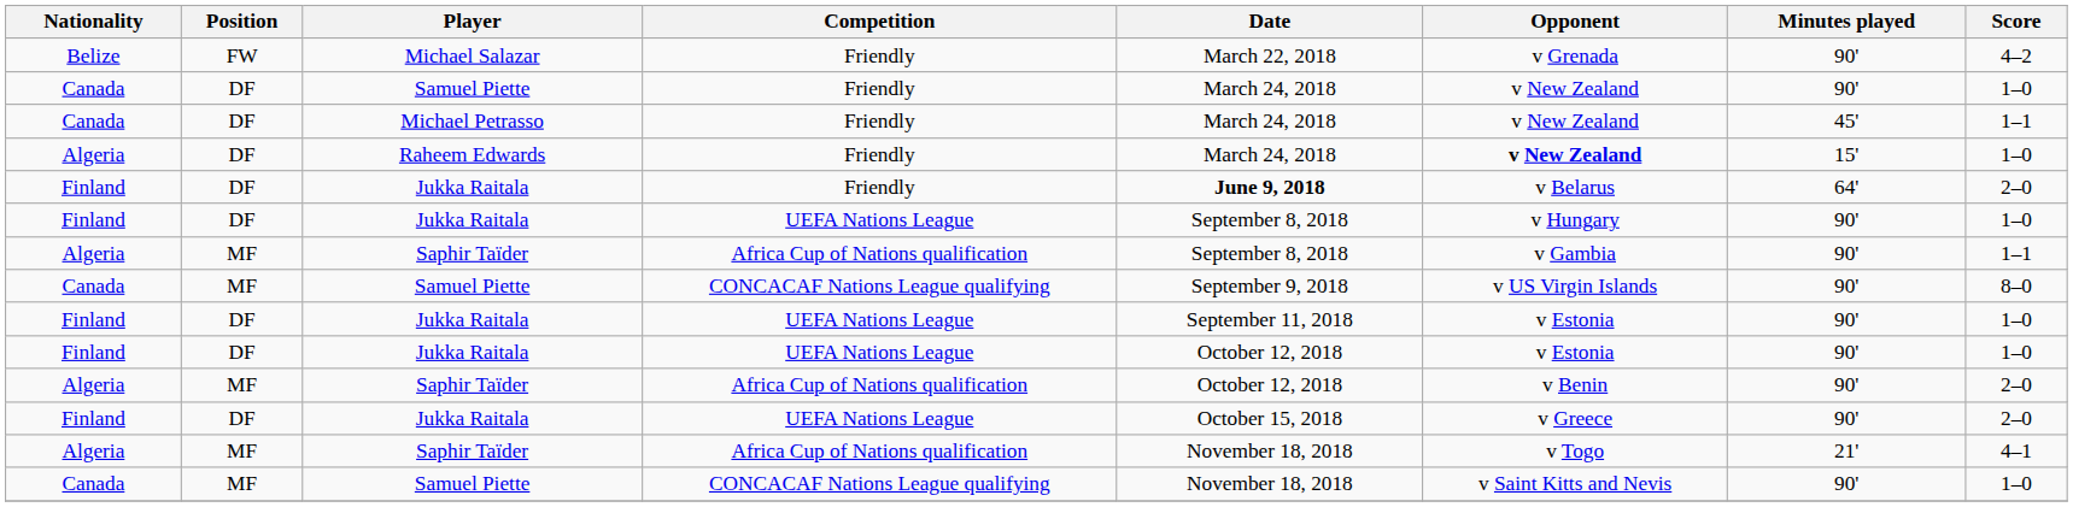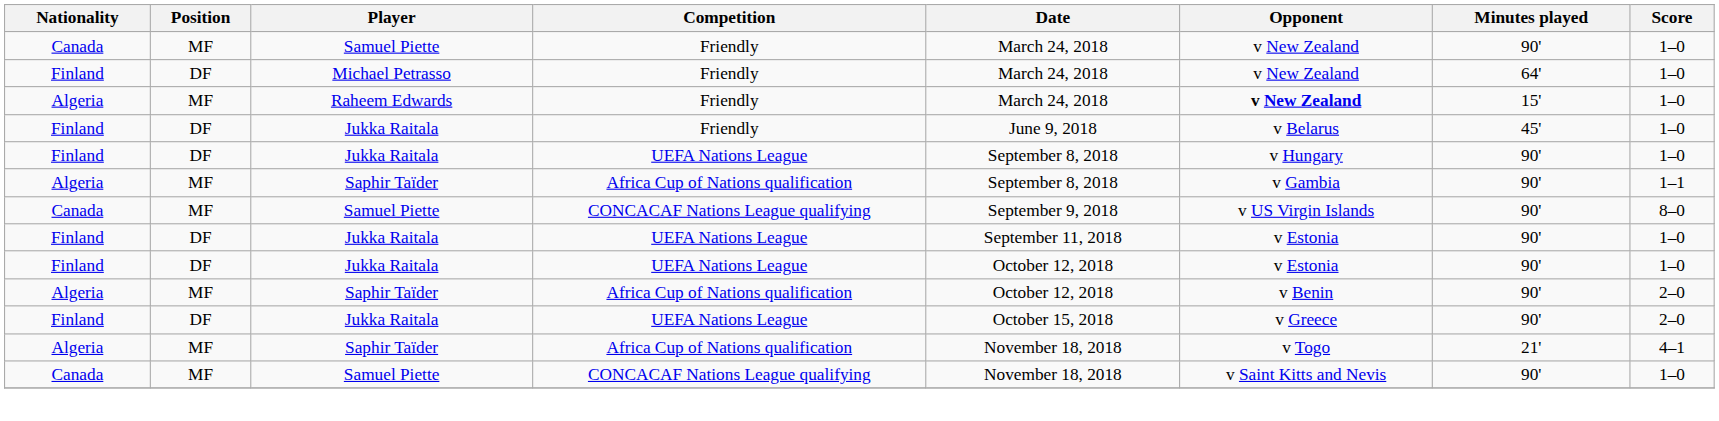 <table class="wikitable" style="width:100%;">
 <tr>
 <th width=5%>Nationality</th>
 <th width=3%>Position</th>
 <th width=10%>Player</th>
 <th width=14%>Competition</th>
 <th width=9%>Date</th>
 <th width=9%>Opponent</th>
 <th width=7%>Minutes played</th>
 <th width=3%>Score</th>
 </tr>
 <tr>
-<td align=center> <a href='#'>Belize</a></td>
-<td align=center>FW</td>
-<td align=center><a href='#'>Michael Salazar</a></td>
-<td align=center>Friendly</td>
-<td align=center>March 22, 2018</td>
-<td align=center>v <a href='#'>Grenada</a></td>
-<td align=center>90'</td>
-<td align=center>4–2</td>
-</tr>
-<tr>
 <td align=center> <a href='#'>Canada</a></td>
-<td align=center>DF</td>
+<td align=center>MF</td>
 <td align=center><a href='#'>Samuel Piette</a></td>
 <td align=center>Friendly</td>
 <td align=center>March 24, 2018</td>
 <td align=center>v <a href='#'>New Zealand</a></td>
 <td align=center>90'</td>
 <td align=center>1–0</td>
 </tr>
 <tr>
-<td align=center> <a href='#'>Canada</a></td>
+<td align=center> <a href='#'>Finland</a></td>
 <td align=center>DF</td>
 <td align=center><a href='#'>Michael Petrasso</a></td>
 <td align=center>Friendly</td>
 <td align=center>March 24, 2018</td>
 <td align=center>v <a href='#'>New Zealand</a></td>
-<td align=center>45'</td>
-<td align=center>1–1</td>
+<td align=center>64'</td>
+<td align=center>1–0</td>
 </tr>
 <tr>
 <td align=center> <a href='#'>Algeria</a></td>
-<td align=center>DF</td>
+<td align=center>MF</td>
 <td align=center><a href='#'>Raheem Edwards</a></td>
 <td align=center>Friendly</td>
 <td align=center>March 24, 2018</td>
 <td align=center><strong>v <a href='#'>New Zealand</a></strong></td>
 <td align=center>15'</td>
 <td align=center>1–0</td>
 </tr>
 <tr>
 <td align=center> <a href='#'>Finland</a></td>
 <td align=center>DF</td>
 <td align=center><a href='#'>Jukka Raitala</a></td>
 <td align=center>Friendly</td>
-<td align=center><strong>June 9, 2018</strong></td>
+<td align=center>June 9, 2018</td>
 <td align=center>v <a href='#'>Belarus</a></td>
-<td align=center>64'</td>
-<td align=center>2–0</td>
+<td align=center>45'</td>
+<td align=center>1–0</td>
 </tr>
 <tr>
 <td align=center> <a href='#'>Finland</a></td>
 <td align=center>DF</td>
 <td align=center><a href='#'>Jukka Raitala</a></td>
 <td align=center><a href='#'>UEFA Nations League</a></td>
 <td align=center>September 8, 2018</td>
 <td align=center>v <a href='#'>Hungary</a></td>
 <td align=center>90'</td>
 <td align=center>1–0</td>
 </tr>
 <tr>
 <td align=center> <a href='#'>Algeria</a></td>
 <td align=center>MF</td>
 <td align=center><a href='#'>Saphir Taïder</a></td>
 <td align=center><a href='#'>Africa Cup of Nations qualification</a></td>
 <td align=center>September 8, 2018</td>
 <td align=center>v <a href='#'>Gambia</a></td>
 <td align=center>90'</td>
 <td align=center>1–1</td>
 </tr>
 <tr>
 <td align=center> <a href='#'>Canada</a></td>
 <td align=center>MF</td>
 <td align=center><a href='#'>Samuel Piette</a></td>
 <td align=center><a href='#'>CONCACAF Nations League qualifying</a></td>
 <td align=center>September 9, 2018</td>
 <td align=center>v <a href='#'>US Virgin Islands</a></td>
 <td align=center>90'</td>
 <td align=center>8–0</td>
 </tr>
 <tr>
 <td align=center> <a href='#'>Finland</a></td>
 <td align=center>DF</td>
 <td align=center><a href='#'>Jukka Raitala</a></td>
 <td align=center><a href='#'>UEFA Nations League</a></td>
 <td align=center>September 11, 2018</td>
 <td align=center>v <a href='#'>Estonia</a></td>
 <td align=center>90'</td>
 <td align=center>1–0</td>
 </tr>
 <tr>
 <td align=center> <a href='#'>Finland</a></td>
 <td align=center>DF</td>
 <td align=center><a href='#'>Jukka Raitala</a></td>
 <td align=center><a href='#'>UEFA Nations League</a></td>
 <td align=center>October 12, 2018</td>
 <td align=center>v <a href='#'>Estonia</a></td>
 <td align=center>90'</td>
 <td align=center>1–0</td>
 </tr>
 <tr>
 <td align=center> <a href='#'>Algeria</a></td>
 <td align=center>MF</td>
 <td align=center><a href='#'>Saphir Taïder</a></td>
 <td align=center><a href='#'>Africa Cup of Nations qualification</a></td>
 <td align=center>October 12, 2018</td>
 <td align=center>v <a href='#'>Benin</a></td>
 <td align=center>90'</td>
 <td align=center>2–0</td>
 </tr>
 <tr>
 <td align=center> <a href='#'>Finland</a></td>
 <td align=center>DF</td>
 <td align=center><a href='#'>Jukka Raitala</a></td>
 <td align=center><a href='#'>UEFA Nations League</a></td>
 <td align=center>October 15, 2018</td>
 <td align=center>v <a href='#'>Greece</a></td>
 <td align=center>90'</td>
 <td align=center>2–0</td>
 </tr>
 <tr>
 <td align=center> <a href='#'>Algeria</a></td>
 <td align=center>MF</td>
 <td align=center><a href='#'>Saphir Taïder</a></td>
 <td align=center><a href='#'>Africa Cup of Nations qualification</a></td>
 <td align=center>November 18, 2018</td>
 <td align=center>v <a href='#'>Togo</a></td>
 <td align=center>21'</td>
 <td align=center>4–1</td>
 </tr>
 <tr>
 <td align=center> <a href='#'>Canada</a></td>
 <td align=center>MF</td>
 <td align=center><a href='#'>Samuel Piette</a></td>
 <td align=center><a href='#'>CONCACAF Nations League qualifying</a></td>
 <td align=center>November 18, 2018</td>
 <td align=center>v <a href='#'>Saint Kitts and Nevis</a></td>
 <td align=center>90'</td>
 <td align=center>1–0</td>
 </tr>
 <tr>
 </tr>
 </table>
